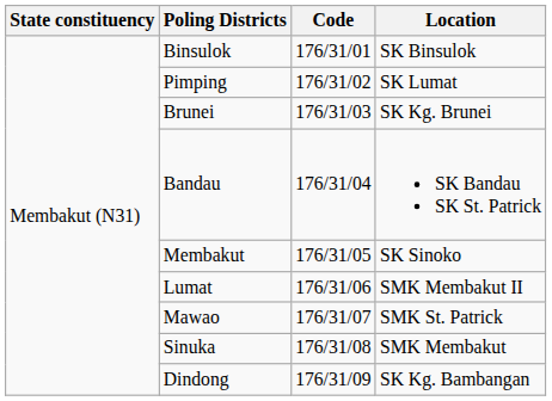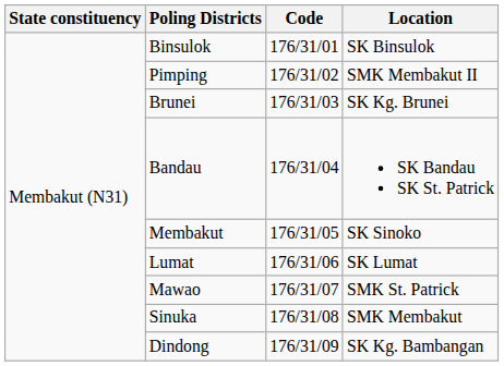 <table class="wikitable sortable mw-collapsible" style="white-space:nowrap;font-size:85%">
 <tr>
 <th>State constituency</th>
 <th>Poling Districts</th>
 <th>Code</th>
 <th>Location</th>
 </tr>
 <tr>
 <td rowspan="9">Membakut (N31)</td>
 <td>Binsulok</td>
 <td>176/31/01</td>
 <td>SK Binsulok</td>
 </tr>
 <tr>
 <td>Pimping</td>
 <td>176/31/02</td>
-<td>SK Lumat</td>
+<td>SMK Membakut II</td>
 </tr>
 <tr>
 <td>Brunei</td>
 <td>176/31/03</td>
 <td>SK Kg. Brunei</td>
 </tr>
 <tr>
 <td>Bandau</td>
 <td>176/31/04</td>
 <td><br><ul><li>SK Bandau</li><li>SK St. Patrick</li></ul></td>
 </tr>
 <tr>
 <td>Membakut</td>
 <td>176/31/05</td>
 <td>SK Sinoko</td>
 </tr>
 <tr>
 <td>Lumat</td>
 <td>176/31/06</td>
-<td>SMK Membakut II</td>
+<td>SK Lumat</td>
 </tr>
 <tr>
 <td>Mawao</td>
 <td>176/31/07</td>
 <td>SMK St. Patrick</td>
 </tr>
 <tr>
 <td>Sinuka</td>
 <td>176/31/08</td>
 <td>SMK Membakut</td>
 </tr>
 <tr>
 <td>Dindong</td>
 <td>176/31/09</td>
 <td>SK Kg. Bambangan</td>
 </tr>
 </table>
